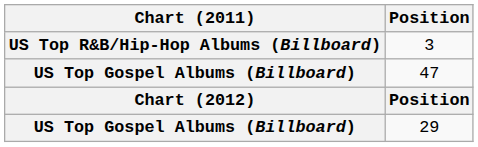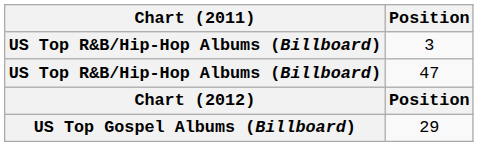 <table class="wikitable sortable plainrowheaders">
 <tr>
 <th scope="col">Chart (2011)</th>
 <th scope="col">Position</th>
 </tr>
 <tr>
 <th scope="row">US Top R&B/Hip-Hop Albums (<em>Billboard</em>)</th>
 <td style="text-align:center;">3</td>
 </tr>
 <tr>
-<th scope="row">US Top Gospel Albums (<em>Billboard</em>)</th>
+<th scope="row">US Top R&B/Hip-Hop Albums (<em>Billboard</em>)</th>
 <td style="text-align:center;">47</td>
 </tr>
 <tr>
 <th scope="col">Chart (2012)</th>
 <th scope="col">Position</th>
 </tr>
 <tr>
 <th scope="row">US Top Gospel Albums (<em>Billboard</em>)</th>
 <td style="text-align:center;">29</td>
 </tr>
 </table>
